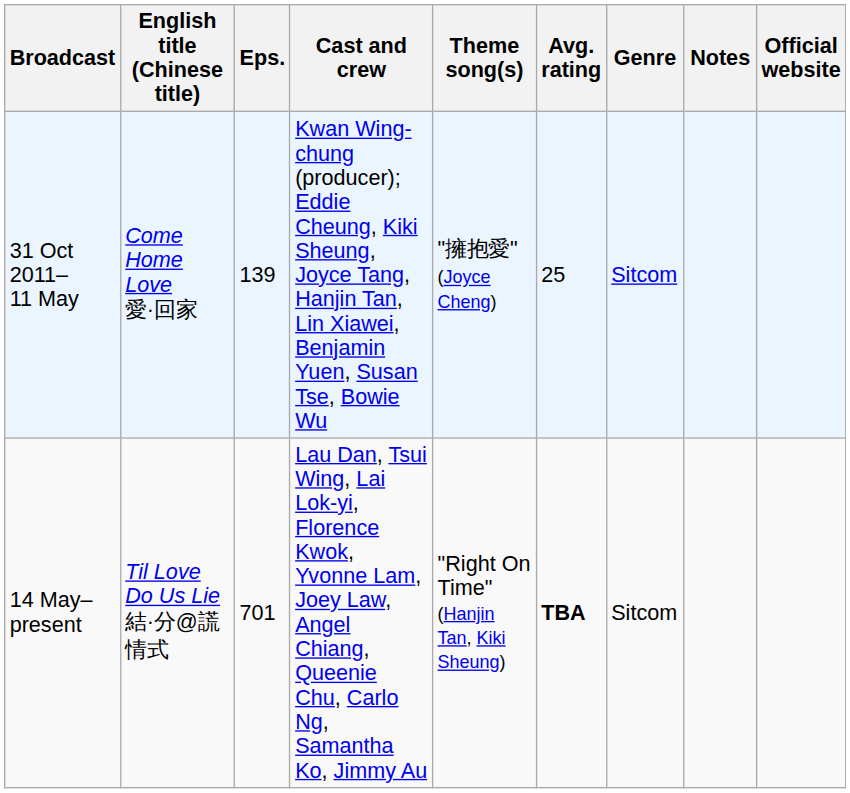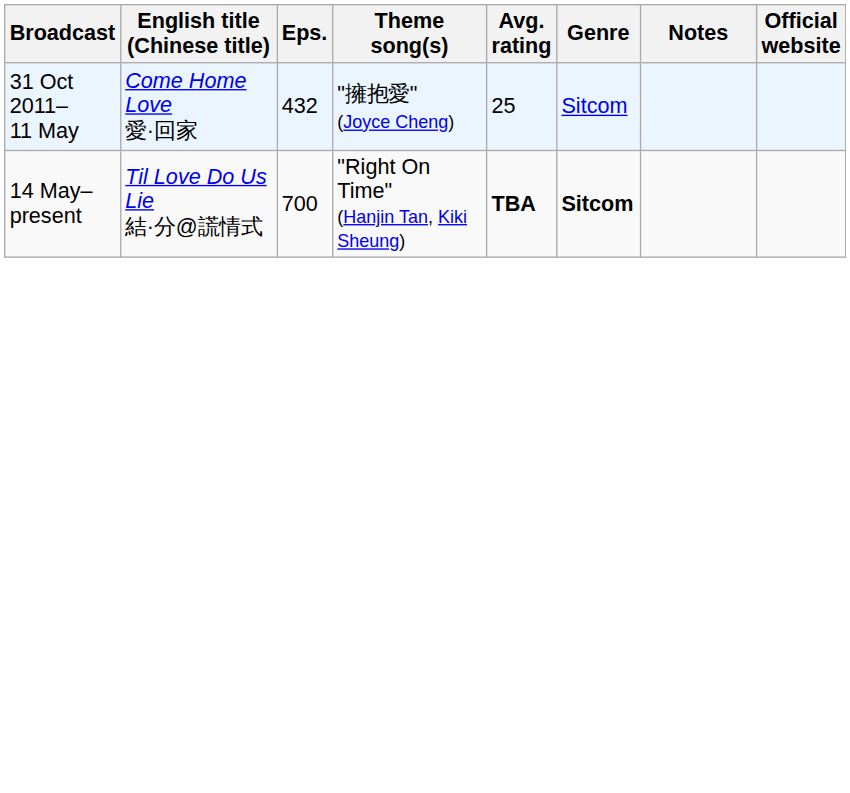 <table class="wikitable sortable" width="100%" style="text-align: left">
 <tr>
 <th align=center width=8% bgcolor="silver">Broadcast</th>
 <th align=center width=20% bgcolor="silver">English title <br> (Chinese title)</th>
 <th align=center width=1% bgcolor="silver">Eps.</th>
-<th align=center width=30% bgcolor="silver">Cast and crew</th>
 <th align=center width=20% bgcolor="silver">Theme song(s)</th>
 <th align=center width=1% bgcolor="silver">Avg. rating</th>
 <th align=center width=10% bgcolor="silver">Genre</th>
 <th align=center width=15% bgcolor="silver">Notes</th>
 <th align=center width=1% bgcolor="silver">Official website</th>
 </tr>
 <tr ---- bgcolor="#ebf5ff">
 <td>31 Oct 2011–<br>11 May</td>
 <td><em><a href='#'>Come Home Love</a></em><br>愛·回家</td>
-<td>139</td>
-<td><a href='#'>Kwan Wing-chung</a> (producer); <a href='#'>Eddie Cheung</a>, <a href='#'>Kiki Sheung</a>, <a href='#'>Joyce Tang</a>, <a href='#'>Hanjin Tan</a>, <a href='#'>Lin Xiawei</a>, <a href='#'>Benjamin Yuen</a>, <a href='#'>Susan Tse</a>, <a href='#'>Bowie Wu</a></td>
+<td>432</td>
 <td>"擁抱愛"<br><small>(<a href='#'>Joyce Cheng</a>)</small></td>
 <td>25</td>
 <td><a href='#'>Sitcom</a></td>
 <td></td>
 <td></td>
 </tr>
 <tr>
 <td>14 May–<br>present</td>
 <td><em><a href='#'>Til Love Do Us Lie</a></em> <br> 結·分@謊情式</td>
-<td>701</td>
-<td><a href='#'>Lau Dan</a>, <a href='#'>Tsui Wing</a>, <a href='#'>Lai Lok-yi</a>, <a href='#'>Florence Kwok</a>, <a href='#'>Yvonne Lam</a>, <a href='#'>Joey Law</a>, <a href='#'>Angel Chiang</a>, <a href='#'>Queenie Chu</a>, <a href='#'>Carlo Ng</a>, <a href='#'>Samantha Ko</a>, <a href='#'>Jimmy Au</a></td>
+<td>700</td>
 <td>"Right On Time"<br><small>(<a href='#'>Hanjin Tan</a>, <a href='#'>Kiki Sheung</a>)</small></td>
 <td><strong>TBA</strong></td>
-<td>Sitcom</td>
+<td><strong>Sitcom</strong></td>
 <td></td>
 <td></td>
 </tr>
 </table>
